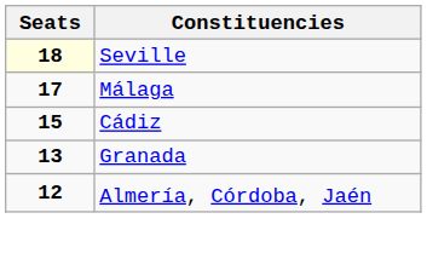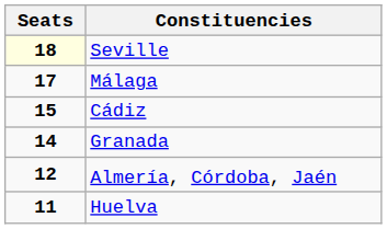 <table class="wikitable" style="text-align:left;">
 <tr>
 <th width="50">Seats</th>
 <th width="200">Constituencies</th>
 </tr>
 <tr>
 <td align="center" style="background: lightyellow;"><strong>18</strong></td>
 <td><a href='#'>Seville</a></td>
 </tr>
 <tr>
 <td align="center"><strong>17</strong></td>
 <td><a href='#'>Málaga</a></td>
 </tr>
 <tr>
 <td align="center"><strong>15</strong></td>
 <td><a href='#'>Cádiz</a></td>
 </tr>
 <tr>
-<td align="center"><strong>13</strong></td>
+<td align="center"><strong>14</strong></td>
 <td><a href='#'>Granada</a></td>
 </tr>
 <tr>
 <td align="center"><strong>12</strong></td>
 <td><a href='#'>Almería</a><sup></sup>, <a href='#'>Córdoba</a><sup></sup>, <a href='#'>Jaén</a></td>
 </tr>
+<tr>
+<td align="center"><strong>11</strong></td>
+<td><a href='#'>Huelva</a></td>
+</tr>
 </table>
